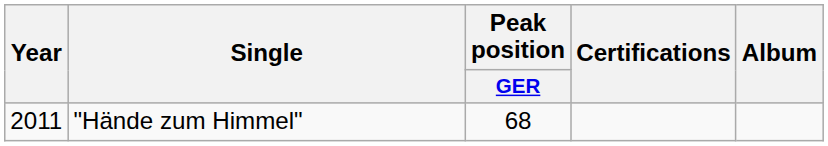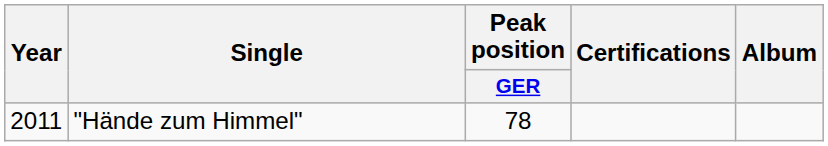 <table class="wikitable plainrowheaders" style="text-align:center;">
 <tr>
 <th scope="col" rowspan="2">Year</th>
 <th scope="col" rowspan="2" style="width:16em;">Single</th>
 <th scope="col">Peak position</th>
 <th scope="col" rowspan="2">Certifications</th>
 <th scope="col" rowspan="2">Album</th>
 </tr>
 <tr>
 <th scope="col" style="width:3em;font-size:85%;"><a href='#'>GER</a><br></th>
 </tr>
 <tr>
 <td>2011</td>
 <td style="text-align:left;">"Hände zum Himmel"</td>
-<td>68</td>
+<td>78</td>
 <td style="text-align:left;"></td>
 <td style="text-align:left;"></td>
 </tr>
 </table>
